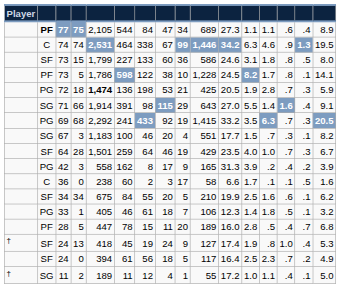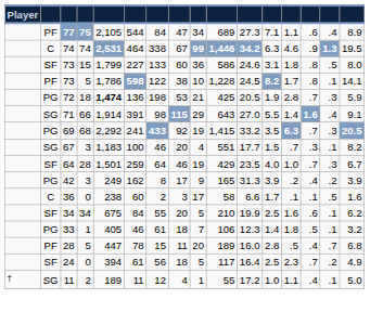 <table class="wikitable sortable" style="font-size: 95%; text-align:right;">
 <tr>
 <th style="background:#0C2340; color:#CED9E5; border-top:#7D9CC0 3px solid; border-bottom:#7D9CC0 3px solid;">Player</th>
 <th style="background:#0C2340; color:#CED9E5; border-top:#7D9CC0 3px solid; border-bottom:#7D9CC0 3px solid;"></th>
 <th style="background:#0C2340; color:#CED9E5; border-top:#7D9CC0 3px solid; border-bottom:#7D9CC0 3px solid;"></th>
 <th style="background:#0C2340; color:#CED9E5; border-top:#7D9CC0 3px solid; border-bottom:#7D9CC0 3px solid;"></th>
 <th style="background:#0C2340; color:#CED9E5; border-top:#7D9CC0 3px solid; border-bottom:#7D9CC0 3px solid;"></th>
 <th style="background:#0C2340; color:#CED9E5; border-top:#7D9CC0 3px solid; border-bottom:#7D9CC0 3px solid;"></th>
 <th style="background:#0C2340; color:#CED9E5; border-top:#7D9CC0 3px solid; border-bottom:#7D9CC0 3px solid;"></th>
 <th style="background:#0C2340; color:#CED9E5; border-top:#7D9CC0 3px solid; border-bottom:#7D9CC0 3px solid;"></th>
 <th style="background:#0C2340; color:#CED9E5; border-top:#7D9CC0 3px solid; border-bottom:#7D9CC0 3px solid;"></th>
 <th style="background:#0C2340; color:#CED9E5; border-top:#7D9CC0 3px solid; border-bottom:#7D9CC0 3px solid;"></th>
 <th style="background:#0C2340; color:#CED9E5; border-top:#7D9CC0 3px solid; border-bottom:#7D9CC0 3px solid;"></th>
 <th style="background:#0C2340; color:#CED9E5; border-top:#7D9CC0 3px solid; border-bottom:#7D9CC0 3px solid;"></th>
 <th style="background:#0C2340; color:#CED9E5; border-top:#7D9CC0 3px solid; border-bottom:#7D9CC0 3px solid;"></th>
 <th style="background:#0C2340; color:#CED9E5; border-top:#7D9CC0 3px solid; border-bottom:#7D9CC0 3px solid;"></th>
 <th style="background:#0C2340; color:#CED9E5; border-top:#7D9CC0 3px solid; border-bottom:#7D9CC0 3px solid;"></th>
 <th style="background:#0C2340; color:#CED9E5; border-top:#7D9CC0 3px solid; border-bottom:#7D9CC0 3px solid;"></th>
 </tr>
 <tr>
 <td style="text-align:left;"></td>
-<td style="text-align:center;"><strong>PF</strong></td>
+<td style="text-align:center;">PF</td>
 <td style="background:#7D9CC0; color:#FFFFFF;"><strong>77</strong></td>
 <td style="background:#7D9CC0; color:#FFFFFF;"><strong>75</strong></td>
 <td>2,105</td>
 <td>544</td>
 <td>84</td>
 <td>47</td>
 <td>34</td>
 <td>689</td>
 <td>27.3</td>
-<td>1.1</td>
+<td>7.1</td>
 <td>1.1</td>
 <td>.6</td>
 <td>.4</td>
 <td>8.9</td>
 </tr>
 <tr>
 <td style="text-align:left;"></td>
 <td style="text-align:center;">C</td>
 <td>74</td>
 <td>74</td>
 <td style="background:#7D9CC0; color:#FFFFFF;"><strong>2,531</strong></td>
 <td>464</td>
 <td>338</td>
 <td>67</td>
 <td style="background:#7D9CC0; color:#FFFFFF;"><strong>99</strong></td>
 <td style="background:#7D9CC0; color:#FFFFFF;"><strong>1,446</strong></td>
 <td style="background:#7D9CC0; color:#FFFFFF;"><strong>34.2</strong></td>
 <td>6.3</td>
 <td>4.6</td>
 <td>.9</td>
 <td style="background:#7D9CC0; color:#FFFFFF;"><strong>1.3</strong></td>
 <td>19.5</td>
 </tr>
 <tr>
 <td style="text-align:left;"></td>
 <td style="text-align:center;">SF</td>
 <td>73</td>
 <td>15</td>
 <td>1,799</td>
 <td>227</td>
 <td>133</td>
 <td>60</td>
 <td>36</td>
 <td>586</td>
 <td>24.6</td>
 <td>3.1</td>
 <td>1.8</td>
 <td>.8</td>
 <td>.5</td>
 <td>8.0</td>
 </tr>
 <tr>
 <td style="text-align:left;"></td>
 <td style="text-align:center;">PF</td>
 <td>73</td>
 <td>5</td>
 <td>1,786</td>
 <td style="background:#7D9CC0; color:#FFFFFF;"><strong>598</strong></td>
 <td>122</td>
 <td>38</td>
 <td>10</td>
 <td>1,228</td>
 <td>24.5</td>
 <td style="background:#7D9CC0; color:#FFFFFF;"><strong>8.2</strong></td>
 <td>1.7</td>
 <td>.8</td>
 <td>.1</td>
 <td>14.1</td>
 </tr>
 <tr>
 <td style="text-align:left;"></td>
 <td style="text-align:center;">PG</td>
 <td>72</td>
 <td>18</td>
 <td><strong>1,474</strong></td>
 <td>136</td>
 <td>198</td>
 <td>53</td>
 <td>21</td>
 <td>425</td>
 <td>20.5</td>
 <td>1.9</td>
 <td>2.8</td>
 <td>.7</td>
 <td>.3</td>
 <td>5.9</td>
 </tr>
 <tr>
 <td style="text-align:left;"></td>
 <td style="text-align:center;">SG</td>
 <td>71</td>
 <td>66</td>
 <td>1,914</td>
 <td>391</td>
 <td>98</td>
 <td style="background:#7D9CC0; color:#FFFFFF;"><strong>115</strong></td>
 <td>29</td>
 <td>643</td>
 <td>27.0</td>
 <td>5.5</td>
 <td>1.4</td>
 <td style="background:#7D9CC0; color:#FFFFFF;"><strong>1.6</strong></td>
 <td>.4</td>
 <td>9.1</td>
 </tr>
 <tr>
 <td style="text-align:left;"></td>
 <td style="text-align:center;">PG</td>
 <td>69</td>
 <td>68</td>
 <td>2,292</td>
 <td>241</td>
 <td style="background:#7D9CC0; color:#FFFFFF;"><strong>433</strong></td>
 <td>92</td>
 <td>19</td>
 <td>1,415</td>
 <td>33.2</td>
 <td>3.5</td>
 <td style="background:#7D9CC0; color:#FFFFFF;"><strong>6.3</strong></td>
 <td>.7</td>
 <td>.3</td>
 <td style="background:#7D9CC0; color:#FFFFFF;"><strong>20.5</strong></td>
 </tr>
 <tr>
 <td style="text-align:left;"></td>
 <td style="text-align:center;">SG</td>
 <td>67</td>
 <td>3</td>
 <td>1,183</td>
 <td>100</td>
 <td>46</td>
 <td>20</td>
 <td>4</td>
 <td>551</td>
 <td>17.7</td>
 <td>1.5</td>
 <td>.7</td>
 <td>.3</td>
 <td>.1</td>
 <td>8.2</td>
 </tr>
 <tr>
 <td style="text-align:left;"></td>
 <td style="text-align:center;">SF</td>
 <td>64</td>
 <td>28</td>
 <td>1,501</td>
 <td>259</td>
 <td>64</td>
 <td>46</td>
 <td>19</td>
 <td>429</td>
 <td>23.5</td>
 <td>4.0</td>
 <td>1.0</td>
 <td>.7</td>
 <td>.3</td>
 <td>6.7</td>
 </tr>
 <tr>
 <td style="text-align:left;"></td>
 <td style="text-align:center;">PG</td>
 <td>42</td>
 <td>3</td>
-<td>558</td>
+<td>249</td>
 <td>162</td>
 <td>8</td>
 <td>17</td>
 <td>9</td>
 <td>165</td>
 <td>31.3</td>
 <td>3.9</td>
 <td>.2</td>
 <td>.4</td>
 <td>.2</td>
 <td>3.9</td>
 </tr>
 <tr>
 <td style="text-align:left;"></td>
 <td style="text-align:center;">C</td>
 <td>36</td>
 <td>0</td>
 <td>238</td>
 <td>60</td>
 <td>2</td>
 <td>3</td>
 <td>17</td>
 <td>58</td>
 <td>6.6</td>
 <td>1.7</td>
 <td>.1</td>
 <td>.1</td>
 <td>.5</td>
 <td>1.6</td>
 </tr>
 <tr>
 <td style="text-align:left;"></td>
 <td style="text-align:center;">SF</td>
 <td>34</td>
 <td>34</td>
 <td>675</td>
 <td>84</td>
 <td>55</td>
 <td>20</td>
 <td>5</td>
 <td>210</td>
 <td>19.9</td>
 <td>2.5</td>
 <td>1.6</td>
 <td>.6</td>
 <td>.1</td>
 <td>6.2</td>
 </tr>
 <tr>
 <td style="text-align:left;"></td>
 <td style="text-align:center;">PG</td>
 <td>33</td>
 <td>1</td>
 <td>405</td>
 <td>46</td>
 <td>61</td>
 <td>18</td>
 <td>7</td>
 <td>106</td>
 <td>12.3</td>
 <td>1.4</td>
 <td>1.8</td>
 <td>.5</td>
 <td>.1</td>
 <td>3.2</td>
 </tr>
 <tr>
 <td style="text-align:left;"></td>
 <td style="text-align:center;">PF</td>
 <td>28</td>
 <td>5</td>
 <td>447</td>
 <td>78</td>
 <td>15</td>
 <td>11</td>
 <td>20</td>
 <td>189</td>
 <td>16.0</td>
 <td>2.8</td>
 <td>.5</td>
 <td>.4</td>
 <td>.7</td>
 <td>6.8</td>
 </tr>
 <tr>
-<td style="text-align:left;"><sup>†</sup></td>
-<td style="text-align:center;">SF</td>
-<td>24</td>
-<td>13</td>
-<td>418</td>
-<td>45</td>
-<td>19</td>
-<td>24</td>
-<td>9</td>
-<td>127</td>
-<td>17.4</td>
-<td>1.9</td>
-<td>.8</td>
-<td>1.0</td>
-<td>.4</td>
-<td>5.3</td>
-</tr>
-<tr>
 <td style="text-align:left;"></td>
 <td style="text-align:center;">SF</td>
 <td>24</td>
 <td>0</td>
 <td>394</td>
 <td>61</td>
 <td>56</td>
 <td>18</td>
 <td>5</td>
 <td>117</td>
 <td>16.4</td>
 <td>2.5</td>
 <td>2.3</td>
 <td>.7</td>
 <td>.2</td>
 <td>4.9</td>
 </tr>
 <tr>
 <td style="text-align:left;"><sup>†</sup></td>
 <td style="text-align:center;">SG</td>
 <td>11</td>
 <td>2</td>
 <td>189</td>
 <td>11</td>
 <td>12</td>
 <td>4</td>
 <td>1</td>
 <td>55</td>
 <td>17.2</td>
 <td>1.0</td>
 <td>1.1</td>
 <td>.4</td>
 <td>.1</td>
 <td>5.0</td>
 </tr>
 </table>
